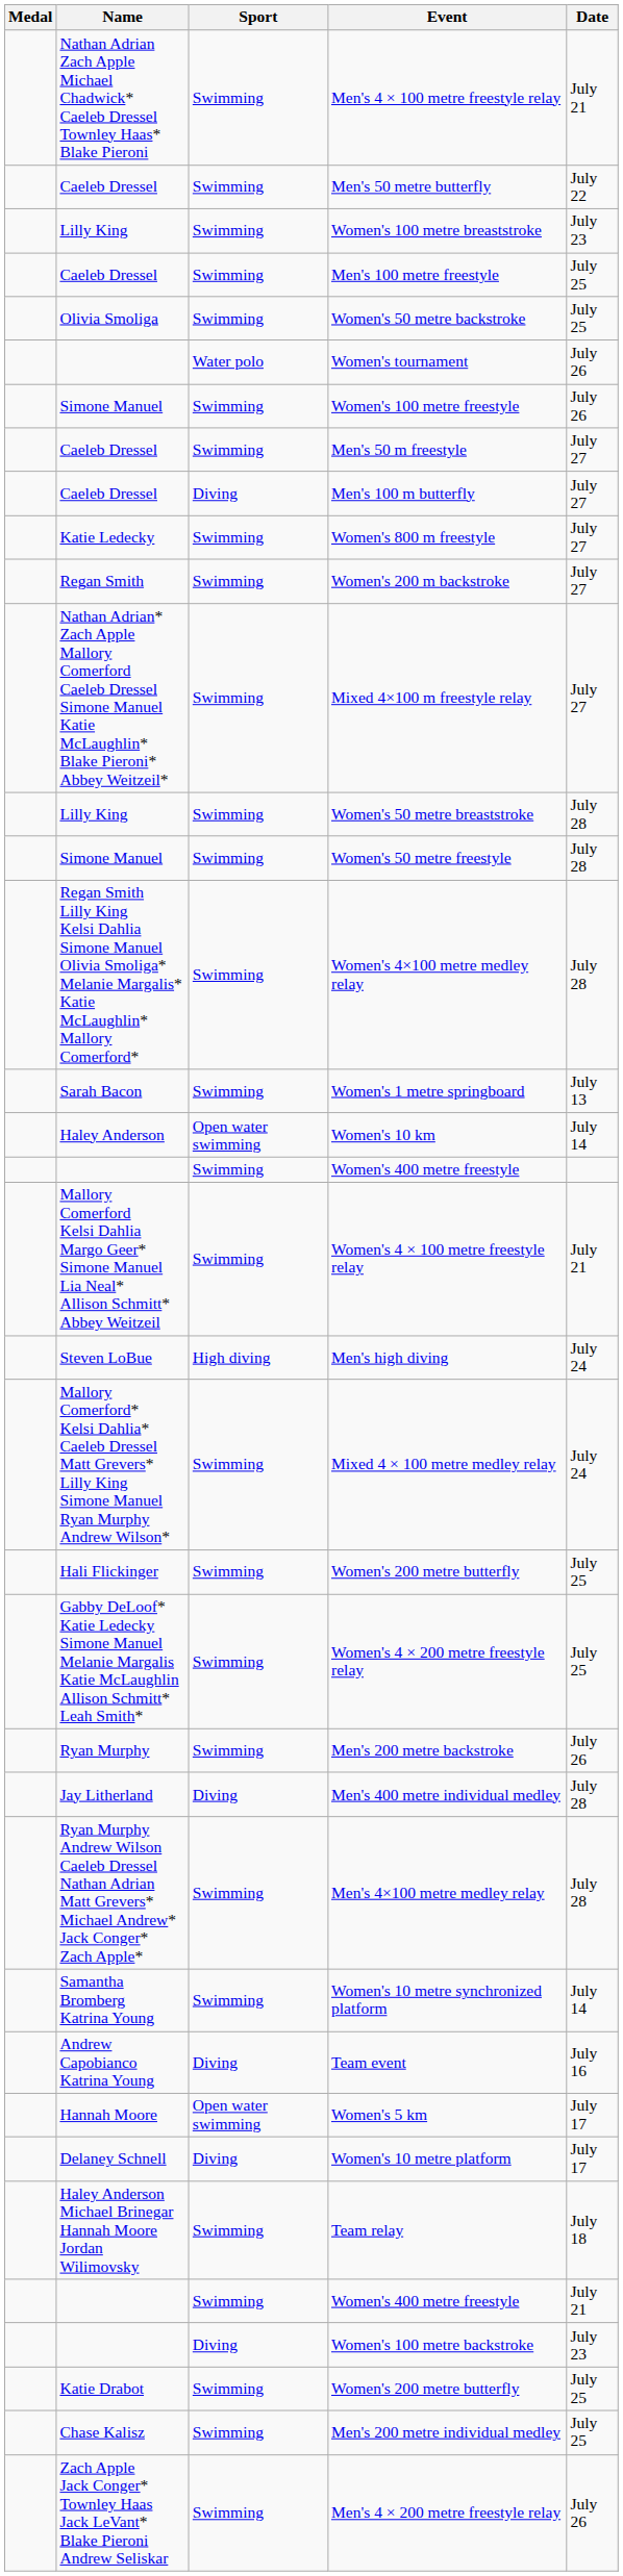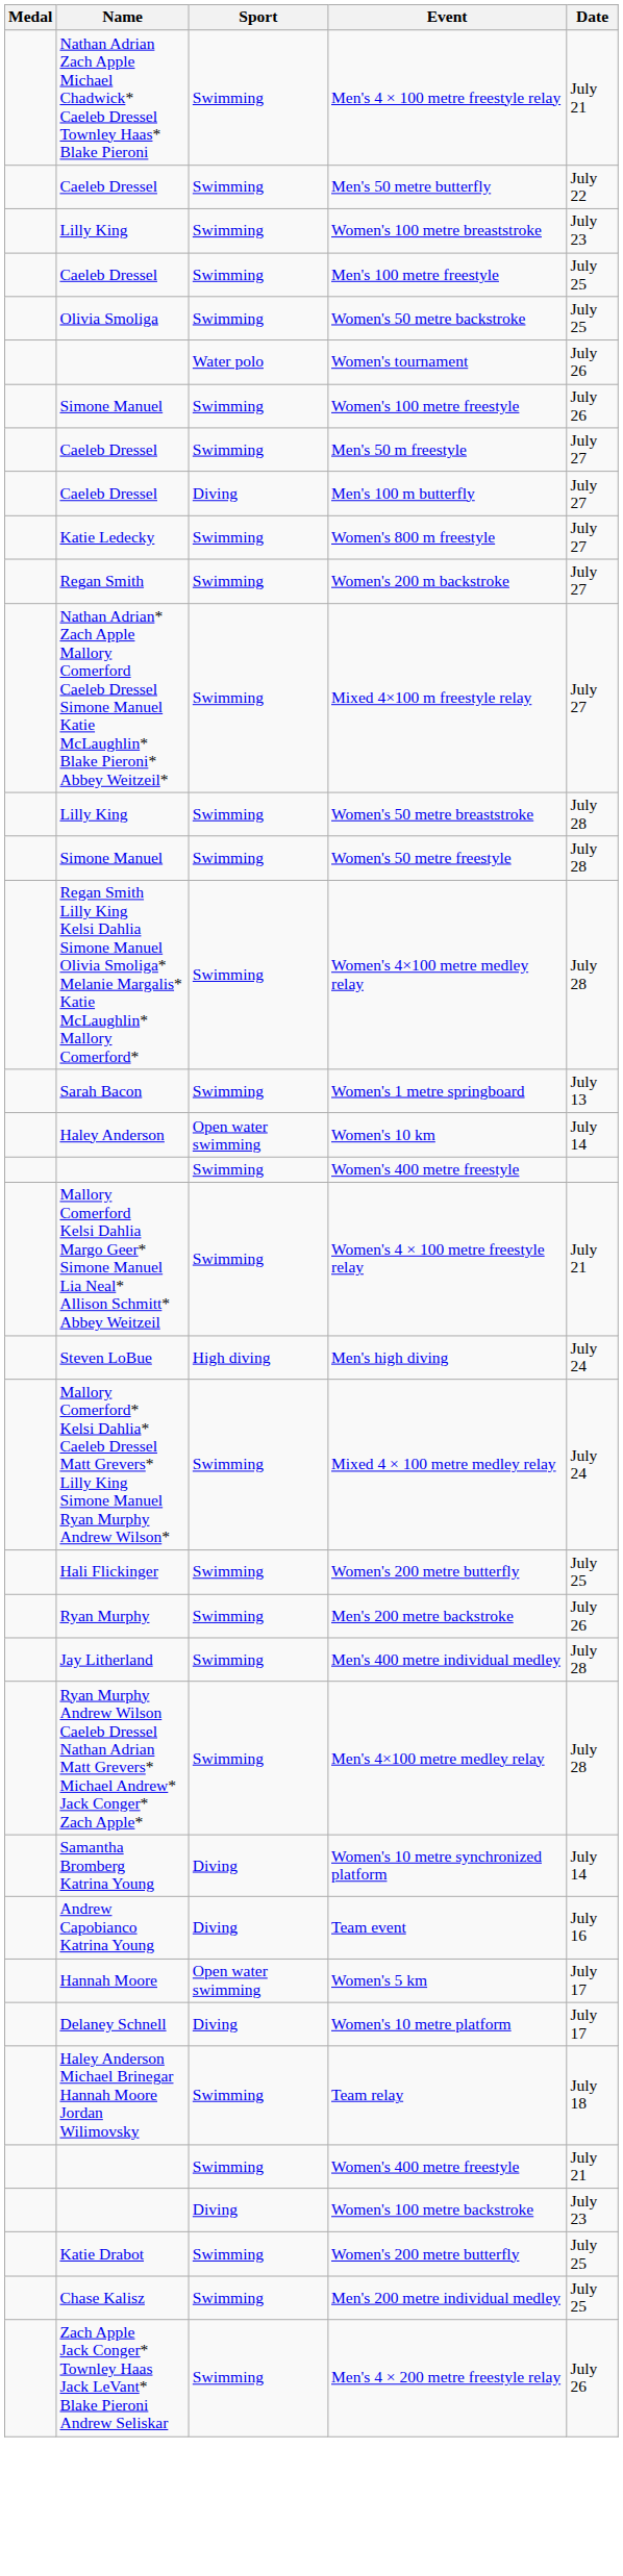 <table class="wikitable sortable">
 <tr>
 <th>Medal</th>
 <th>Name</th>
 <th>Sport</th>
 <th>Event</th>
 <th>Date</th>
 </tr>
 <tr>
 <td></td>
 <td><a href='#'>Nathan Adrian</a><br><a href='#'>Zach Apple</a><br><a href='#'>Michael Chadwick</a>*<br><a href='#'>Caeleb Dressel</a><br><a href='#'>Townley Haas</a>*<br><a href='#'>Blake Pieroni</a></td>
 <td><a href='#'>Swimming</a></td>
 <td><a href='#'>Men's 4 × 100 metre freestyle relay</a></td>
 <td>July 21</td>
 </tr>
 <tr>
 <td></td>
 <td><a href='#'>Caeleb Dressel</a></td>
 <td><a href='#'>Swimming</a></td>
 <td><a href='#'>Men's 50 metre butterfly</a></td>
 <td>July 22</td>
 </tr>
 <tr>
 <td></td>
 <td><a href='#'>Lilly King</a></td>
 <td><a href='#'>Swimming</a></td>
 <td><a href='#'>Women's 100 metre breaststroke</a></td>
 <td>July 23</td>
 </tr>
 <tr>
 <td></td>
 <td><a href='#'>Caeleb Dressel</a></td>
 <td><a href='#'>Swimming</a></td>
 <td><a href='#'>Men's 100 metre freestyle</a></td>
 <td>July 25</td>
 </tr>
 <tr>
 <td></td>
 <td><a href='#'>Olivia Smoliga</a></td>
 <td><a href='#'>Swimming</a></td>
 <td><a href='#'>Women's 50 metre backstroke</a></td>
 <td>July 25</td>
 </tr>
 <tr>
 <td></td>
 <td></td>
 <td><a href='#'>Water polo</a></td>
 <td><a href='#'>Women's tournament</a></td>
 <td>July 26</td>
 </tr>
 <tr>
 <td></td>
 <td><a href='#'>Simone Manuel</a></td>
 <td><a href='#'>Swimming</a></td>
 <td><a href='#'>Women's 100 metre freestyle</a></td>
 <td>July 26</td>
 </tr>
 <tr>
 <td></td>
 <td><a href='#'>Caeleb Dressel</a></td>
 <td><a href='#'>Swimming</a></td>
 <td><a href='#'>Men's 50 m freestyle</a></td>
 <td>July 27</td>
 </tr>
 <tr>
 <td></td>
 <td><a href='#'>Caeleb Dressel</a></td>
 <td><a href='#'>Diving</a></td>
 <td><a href='#'>Men's 100 m butterfly</a></td>
 <td>July 27</td>
 </tr>
 <tr>
 <td></td>
 <td><a href='#'>Katie Ledecky</a></td>
 <td><a href='#'>Swimming</a></td>
 <td><a href='#'>Women's 800 m freestyle</a></td>
 <td>July 27</td>
 </tr>
 <tr>
 <td></td>
 <td><a href='#'>Regan Smith</a></td>
 <td><a href='#'>Swimming</a></td>
 <td><a href='#'>Women's 200 m backstroke</a></td>
 <td>July 27</td>
 </tr>
 <tr>
 <td></td>
 <td><a href='#'>Nathan Adrian</a>*<br><a href='#'>Zach Apple</a><br><a href='#'>Mallory Comerford</a><br><a href='#'>Caeleb Dressel</a><br><a href='#'>Simone Manuel</a><br><a href='#'>Katie McLaughlin</a>*<br><a href='#'>Blake Pieroni</a>*<br><a href='#'>Abbey Weitzeil</a>*</td>
 <td><a href='#'>Swimming</a></td>
 <td><a href='#'>Mixed 4×100 m freestyle relay</a></td>
 <td>July 27</td>
 </tr>
 <tr>
 <td></td>
 <td><a href='#'>Lilly King</a></td>
 <td><a href='#'>Swimming</a></td>
 <td><a href='#'>Women's 50 metre breaststroke</a></td>
 <td>July 28</td>
 </tr>
 <tr>
 <td></td>
 <td><a href='#'>Simone Manuel</a></td>
 <td><a href='#'>Swimming</a></td>
 <td><a href='#'>Women's 50 metre freestyle</a></td>
 <td>July 28</td>
 </tr>
 <tr>
 <td></td>
 <td><a href='#'>Regan Smith</a> <br><a href='#'>Lilly King</a> <br><a href='#'>Kelsi Dahlia</a> <br><a href='#'>Simone Manuel</a><br><a href='#'>Olivia Smoliga</a>*<br><a href='#'>Melanie Margalis</a>*<br><a href='#'>Katie McLaughlin</a>*<br><a href='#'>Mallory Comerford</a>*</td>
 <td><a href='#'>Swimming</a></td>
 <td><a href='#'>Women's 4×100 metre medley relay</a></td>
 <td>July 28</td>
 </tr>
 <tr>
 <td></td>
 <td><a href='#'>Sarah Bacon</a></td>
 <td><a href='#'>Swimming</a></td>
 <td><a href='#'>Women's 1 metre springboard</a></td>
 <td>July 13</td>
 </tr>
 <tr>
 <td></td>
 <td><a href='#'>Haley Anderson</a></td>
 <td><a href='#'>Open water swimming</a></td>
 <td><a href='#'>Women's 10 km</a></td>
 <td>July 14</td>
 </tr>
 <tr>
 <td></td>
 <td></td>
 <td><a href='#'>Swimming</a></td>
 <td><a href='#'>Women's 400 metre freestyle</a></td>
 <td></td>
 </tr>
 <tr>
 <td></td>
 <td><a href='#'>Mallory Comerford</a><br><a href='#'>Kelsi Dahlia</a><strong><br></strong><a href='#'>Margo Geer</a>*<br><a href='#'>Simone Manuel</a><br><a href='#'>Lia Neal</a>*<br><a href='#'>Allison Schmitt</a>*<br><a href='#'>Abbey Weitzeil</a></td>
 <td><a href='#'>Swimming</a></td>
 <td><a href='#'>Women's 4 × 100 metre freestyle relay</a></td>
 <td>July 21</td>
 </tr>
 <tr>
 <td></td>
 <td><a href='#'>Steven LoBue</a></td>
 <td><a href='#'>High diving</a></td>
 <td><a href='#'>Men's high diving</a></td>
 <td>July 24</td>
 </tr>
 <tr>
 <td></td>
 <td><a href='#'>Mallory Comerford</a>*<br><a href='#'>Kelsi Dahlia</a>*<br><a href='#'>Caeleb Dressel</a><br><a href='#'>Matt Grevers</a>*<br><a href='#'>Lilly King</a><br><a href='#'>Simone Manuel</a><br><a href='#'>Ryan Murphy</a><br><a href='#'>Andrew Wilson</a>*</td>
 <td><a href='#'>Swimming</a></td>
 <td><a href='#'>Mixed 4 × 100 metre medley relay</a></td>
 <td>July 24</td>
 </tr>
 <tr>
 <td></td>
 <td><a href='#'>Hali Flickinger</a></td>
 <td><a href='#'>Swimming</a></td>
 <td><a href='#'>Women's 200 metre butterfly</a></td>
 <td>July 25</td>
 </tr>
 <tr>
 <td></td>
-<td><a href='#'>Gabby DeLoof</a>*<br><a href='#'>Katie Ledecky</a><br><a href='#'>Simone Manuel</a><br><a href='#'>Melanie Margalis</a><br><a href='#'>Katie McLaughlin</a><br><a href='#'>Allison Schmitt</a>*<br><a href='#'>Leah Smith</a>*</td>
-<td><a href='#'>Swimming</a></td>
-<td><a href='#'>Women's 4 × 200 metre freestyle relay</a></td>
-<td>July 25</td>
-</tr>
-<tr>
-<td></td>
 <td><a href='#'>Ryan Murphy</a></td>
 <td><a href='#'>Swimming</a></td>
 <td><a href='#'>Men's 200 metre backstroke</a></td>
 <td>July 26</td>
 </tr>
 <tr>
 <td></td>
 <td><a href='#'>Jay Litherland</a></td>
-<td><a href='#'>Diving</a></td>
+<td><a href='#'>Swimming</a></td>
 <td><a href='#'>Men's 400 metre individual medley</a></td>
 <td>July 28</td>
 </tr>
 <tr>
 <td></td>
 <td><a href='#'>Ryan Murphy</a><br><a href='#'>Andrew Wilson</a><br><a href='#'>Caeleb Dressel</a><br><a href='#'>Nathan Adrian</a><br><a href='#'>Matt Grevers</a>*<br><a href='#'>Michael Andrew</a>*<br><a href='#'>Jack Conger</a>*<br><a href='#'>Zach Apple</a>*</td>
 <td><a href='#'>Swimming</a></td>
 <td><a href='#'>Men's 4×100 metre medley relay</a></td>
 <td>July 28</td>
 </tr>
 <tr>
 <td></td>
 <td><a href='#'>Samantha Bromberg</a><br><a href='#'>Katrina Young</a></td>
-<td><a href='#'>Swimming</a></td>
+<td><a href='#'>Diving</a></td>
 <td><a href='#'>Women's 10 metre synchronized platform</a></td>
 <td>July 14</td>
 </tr>
 <tr>
 <td></td>
 <td><a href='#'>Andrew Capobianco</a><br><a href='#'>Katrina Young</a></td>
 <td><a href='#'>Diving</a></td>
 <td><a href='#'>Team event</a></td>
 <td>July 16</td>
 </tr>
 <tr>
 <td></td>
 <td><a href='#'>Hannah Moore</a></td>
 <td><a href='#'>Open water swimming</a></td>
 <td><a href='#'>Women's 5 km</a></td>
 <td>July 17</td>
 </tr>
 <tr>
 <td></td>
 <td><a href='#'>Delaney Schnell</a></td>
 <td><a href='#'>Diving</a></td>
 <td><a href='#'>Women's 10 metre platform</a></td>
 <td>July 17</td>
 </tr>
 <tr>
 <td></td>
 <td><a href='#'>Haley Anderson</a><br><a href='#'>Michael Brinegar</a><br><a href='#'>Hannah Moore</a><br><a href='#'>Jordan Wilimovsky</a></td>
 <td><a href='#'>Swimming</a></td>
 <td><a href='#'>Team relay</a></td>
 <td>July 18</td>
 </tr>
 <tr>
 <td></td>
 <td></td>
 <td><a href='#'>Swimming</a></td>
 <td><a href='#'>Women's 400 metre freestyle</a></td>
 <td>July 21</td>
 </tr>
 <tr>
 <td></td>
 <td></td>
 <td><a href='#'>Diving</a></td>
 <td><a href='#'>Women's 100 metre backstroke</a></td>
 <td>July 23</td>
 </tr>
 <tr>
 <td></td>
 <td><a href='#'>Katie Drabot</a></td>
 <td><a href='#'>Swimming</a></td>
 <td><a href='#'>Women's 200 metre butterfly</a></td>
 <td>July 25</td>
 </tr>
 <tr>
 <td></td>
 <td><a href='#'>Chase Kalisz</a></td>
 <td><a href='#'>Swimming</a></td>
 <td><a href='#'>Men's 200 metre individual medley</a></td>
 <td>July 25</td>
 </tr>
 <tr>
 <td></td>
 <td><a href='#'>Zach Apple</a><br><a href='#'>Jack Conger</a>*<br><a href='#'>Townley Haas</a><br><a href='#'>Jack LeVant</a>*<br><a href='#'>Blake Pieroni</a><br><a href='#'>Andrew Seliskar</a></td>
 <td><a href='#'>Swimming</a></td>
 <td><a href='#'>Men's 4 × 200 metre freestyle relay</a></td>
 <td>July 26</td>
 </tr>
 </table>
